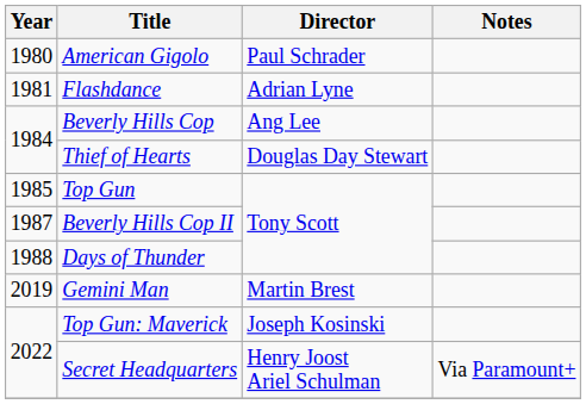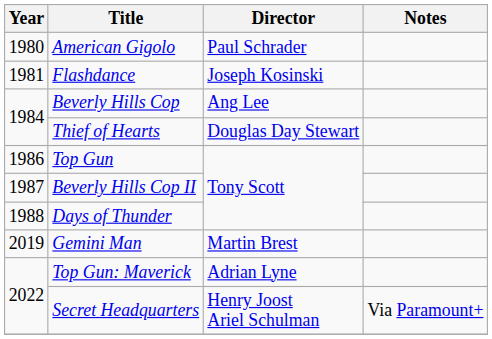 <table class="wikitable">
 <tr>
 <th>Year</th>
 <th>Title</th>
 <th>Director</th>
 <th>Notes</th>
 </tr>
 <tr>
 <td>1980</td>
 <td><em><a href='#'>American Gigolo</a></em></td>
 <td><a href='#'>Paul Schrader</a></td>
 <td></td>
 </tr>
 <tr>
 <td>1981</td>
 <td><em><a href='#'>Flashdance</a></em></td>
-<td><a href='#'>Adrian Lyne</a></td>
+<td><a href='#'>Joseph Kosinski</a></td>
 <td></td>
 </tr>
 <tr>
 <td rowspan="2">1984</td>
 <td><em><a href='#'>Beverly Hills Cop</a></em></td>
 <td><a href='#'>Ang Lee</a></td>
 <td></td>
 </tr>
 <tr>
 <td><em><a href='#'>Thief of Hearts</a></em></td>
 <td><a href='#'>Douglas Day Stewart</a></td>
 <td></td>
 </tr>
 <tr>
-<td>1985</td>
+<td>1986</td>
 <td><em><a href='#'>Top Gun</a></em></td>
 <td rowspan="3"><a href='#'>Tony Scott</a></td>
 <td></td>
 </tr>
 <tr>
 <td>1987</td>
 <td><em><a href='#'>Beverly Hills Cop II</a></em></td>
 <td></td>
 </tr>
 <tr>
 <td>1988</td>
 <td><em><a href='#'>Days of Thunder</a></em></td>
 <td></td>
 </tr>
 <tr>
 <td>2019</td>
 <td><em><a href='#'>Gemini Man</a></em></td>
 <td><a href='#'>Martin Brest</a></td>
 <td></td>
 </tr>
 <tr>
 <td rowspan="2">2022</td>
 <td><em><a href='#'>Top Gun: Maverick</a></em></td>
-<td><a href='#'>Joseph Kosinski</a></td>
+<td><a href='#'>Adrian Lyne</a></td>
 <td></td>
 </tr>
 <tr>
 <td><em><a href='#'>Secret Headquarters</a></em></td>
 <td><a href='#'>Henry Joost</a><br><a href='#'>Ariel Schulman</a></td>
 <td>Via <a href='#'>Paramount+</a></td>
 </tr>
 <tr>
 </tr>
 </table>
